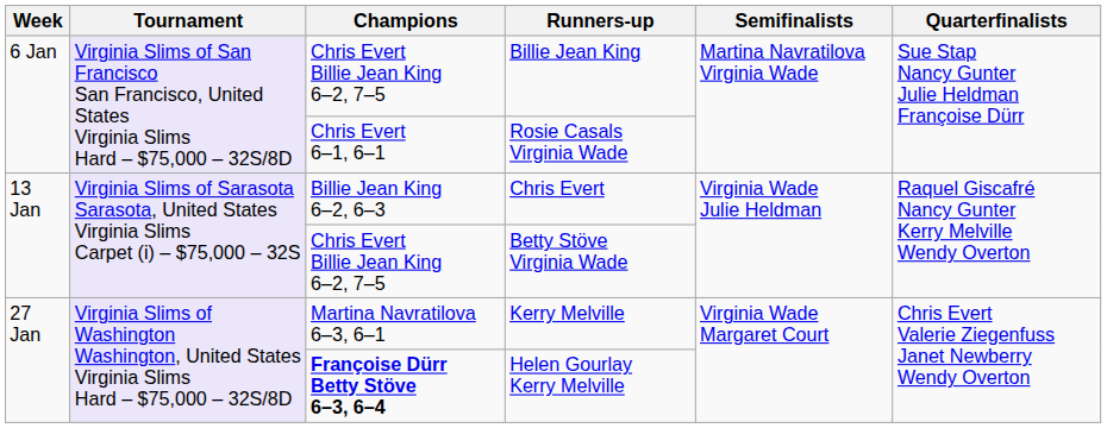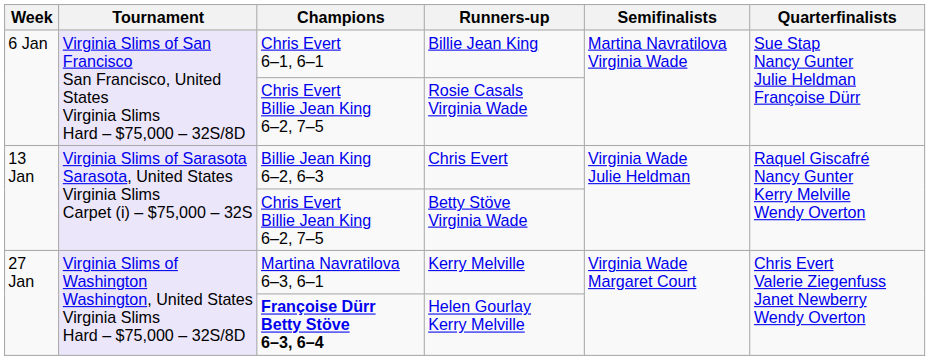 <table class=wikitable style=font-size:95%>
 <tr>
 <th style="width:48px;">Week</th>
 <th style="width:248px;">Tournament</th>
 <th style="width:200px;">Champions</th>
 <th style="width:200px;">Runners-up</th>
 <th style="width:190px;">Semifinalists</th>
 <th style="width:190px;">Quarterfinalists</th>
 </tr>
 <tr valign=top>
 <td rowspan=2>6 Jan</td>
 <td style="background:#ebe6fa;" rowspan="2"><a href='#'>Virginia Slims of San Francisco</a><br> San Francisco, United States<br>Virginia Slims<br>Hard – $75,000 – 32S/8D</td>
-<td> <a href='#'>Chris Evert</a> <br>  <a href='#'>Billie Jean King</a><br>6–2, 7–5</td>
+<td> <a href='#'>Chris Evert</a><br>6–1, 6–1</td>
 <td> <a href='#'>Billie Jean King</a></td>
 <td rowspan=2> <a href='#'>Martina Navratilova</a><br> <a href='#'>Virginia Wade</a></td>
 <td rowspan=2> <a href='#'>Sue Stap</a><br> <a href='#'>Nancy Gunter</a><br> <a href='#'>Julie Heldman</a><br> <a href='#'>Françoise Dürr</a></td>
 </tr>
 <tr valign=top>
-<td> <a href='#'>Chris Evert</a><br>6–1, 6–1</td>
+<td> <a href='#'>Chris Evert</a> <br>  <a href='#'>Billie Jean King</a><br>6–2, 7–5</td>
 <td> <a href='#'>Rosie Casals</a> <br>  <a href='#'>Virginia Wade</a></td>
 </tr>
 <tr valign=top>
 <td rowspan=2>13 Jan</td>
 <td style="background:#ebe6fa;" rowspan="2"><a href='#'>Virginia Slims of Sarasota</a><br> <a href='#'>Sarasota</a>, United States<br>Virginia Slims<br>Carpet (i) – $75,000 – 32S</td>
 <td> <a href='#'>Billie Jean King</a><br>6–2, 6–3</td>
 <td> <a href='#'>Chris Evert</a></td>
 <td rowspan=2> <a href='#'>Virginia Wade</a><br> <a href='#'>Julie Heldman</a></td>
 <td rowspan=2> <a href='#'>Raquel Giscafré</a><br> <a href='#'>Nancy Gunter</a><br> <a href='#'>Kerry Melville</a><br> <a href='#'>Wendy Overton</a></td>
 </tr>
 <tr valign=top>
 <td> <a href='#'>Chris Evert</a> <br>  <a href='#'>Billie Jean King</a><br>6–2, 7–5</td>
 <td> <a href='#'>Betty Stöve</a> <br>  <a href='#'>Virginia Wade</a></td>
 </tr>
 <tr valign=top>
 <td rowspan=2>27 Jan</td>
 <td style="background:#ebe6fa;" rowspan="2"><a href='#'>Virginia Slims of Washington</a><br> <a href='#'>Washington</a>, United States<br>Virginia Slims<br>Hard – $75,000 – 32S/8D</td>
 <td> <a href='#'>Martina Navratilova</a><br>6–3, 6–1</td>
 <td> <a href='#'>Kerry Melville</a></td>
 <td rowspan=2> <a href='#'>Virginia Wade</a><br> <a href='#'>Margaret Court</a></td>
 <td rowspan=2> <a href='#'>Chris Evert</a><br> <a href='#'>Valerie Ziegenfuss</a><br> <a href='#'>Janet Newberry</a><br> <a href='#'>Wendy Overton</a></td>
 </tr>
 <tr valign=top>
 <td><strong> <a href='#'>Françoise Dürr</a> <br>  <a href='#'>Betty Stöve</a><br>6–3, 6–4</strong></td>
 <td> <a href='#'>Helen Gourlay</a> <br>  <a href='#'>Kerry Melville</a></td>
 </tr>
 </table>
